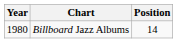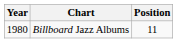 <table class="wikitable">
 <tr>
 <th>Year</th>
 <th>Chart</th>
 <th>Position</th>
 </tr>
 <tr>
 <td>1980</td>
 <td><em>Billboard</em> Jazz Albums</td>
-<td align="center">14</td>
+<td align="center">11</td>
 </tr>
 </table>
